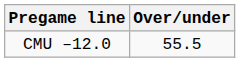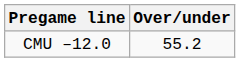 <table class="wikitable">
 <tr align="center">
 <th style=>Pregame line</th>
 <th style=>Over/under</th>
 </tr>
 <tr align="center">
 <td>CMU –12.0</td>
-<td>55.5</td>
+<td>55.2</td>
 </tr>
 </table>
